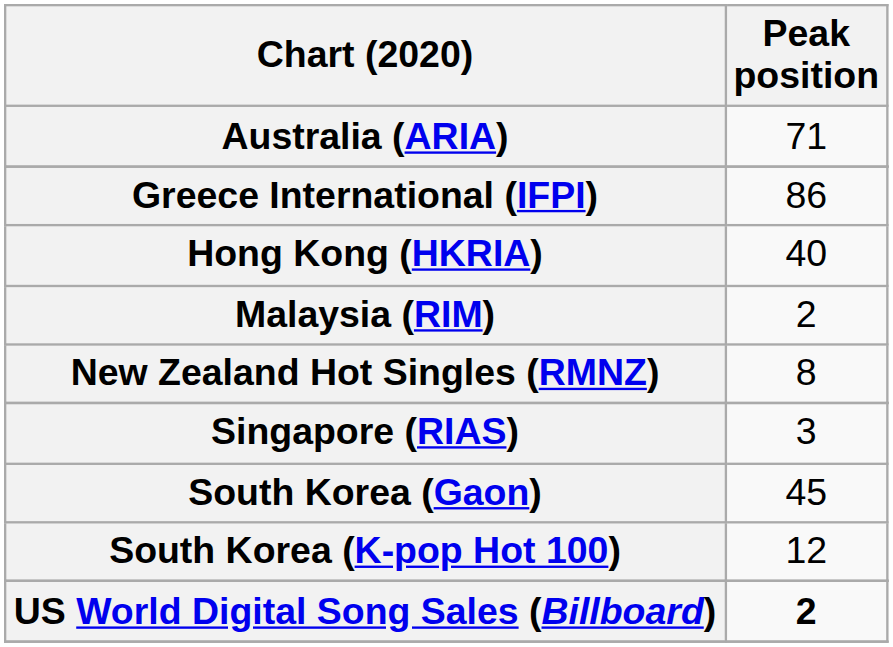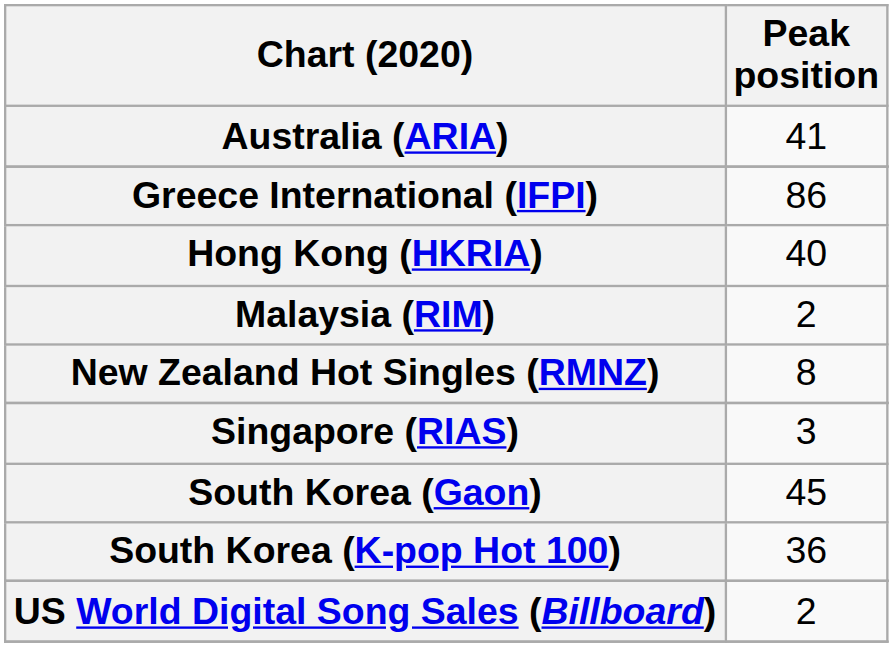 <table class="wikitable sortable plainrowheaders" style="text-align:center">
 <tr>
 <th scope="col">Chart (2020)</th>
 <th scope="col">Peak<br>position</th>
 </tr>
 <tr>
 <th scope="row">Australia (<a href='#'>ARIA</a>)</th>
-<td>71</td>
+<td>41</td>
 </tr>
 <tr>
 </tr>
 <tr>
 </tr>
 <tr>
 <th scope="row">Greece International (<a href='#'>IFPI</a>)</th>
 <td>86</td>
 </tr>
 <tr>
 <th scope="row">Hong Kong (<a href='#'>HKRIA</a>)</th>
 <td style="text-align:center;">40</td>
 </tr>
 <tr>
 <th scope="row">Malaysia (<a href='#'>RIM</a>)</th>
 <td>2</td>
 </tr>
 <tr>
 <th scope="row">New Zealand Hot Singles (<a href='#'>RMNZ</a>)</th>
 <td>8</td>
 </tr>
 <tr>
 </tr>
 <tr>
 <th scope="row">Singapore (<a href='#'>RIAS</a>)</th>
 <td>3</td>
 </tr>
 <tr>
 <th scope="row">South Korea (<a href='#'>Gaon</a>)</th>
 <td>45</td>
 </tr>
 <tr>
 <th scope="row">South Korea (<a href='#'>K-pop Hot 100</a>)</th>
-<td>12</td>
+<td>36</td>
 </tr>
 <tr>
 </tr>
 <tr>
 <th scope="row">US <a href='#'>World Digital Song Sales</a> (<em><a href='#'>Billboard</a></em>)</th>
-<td><strong>2</strong></td>
+<td>2</td>
 </tr>
 <tr>
 </tr>
 </table>
